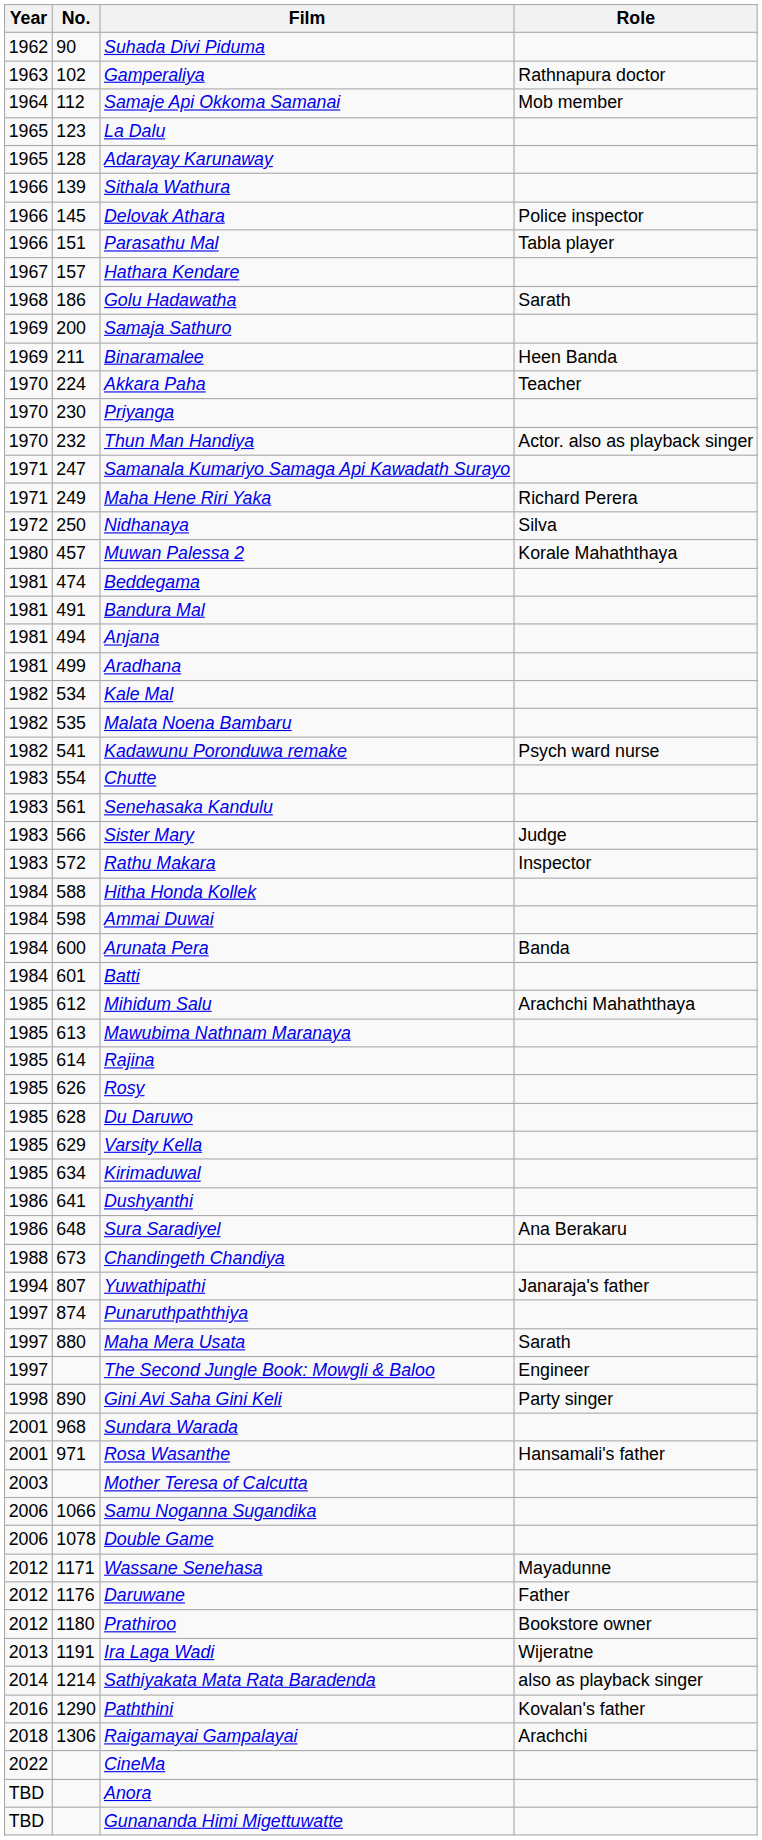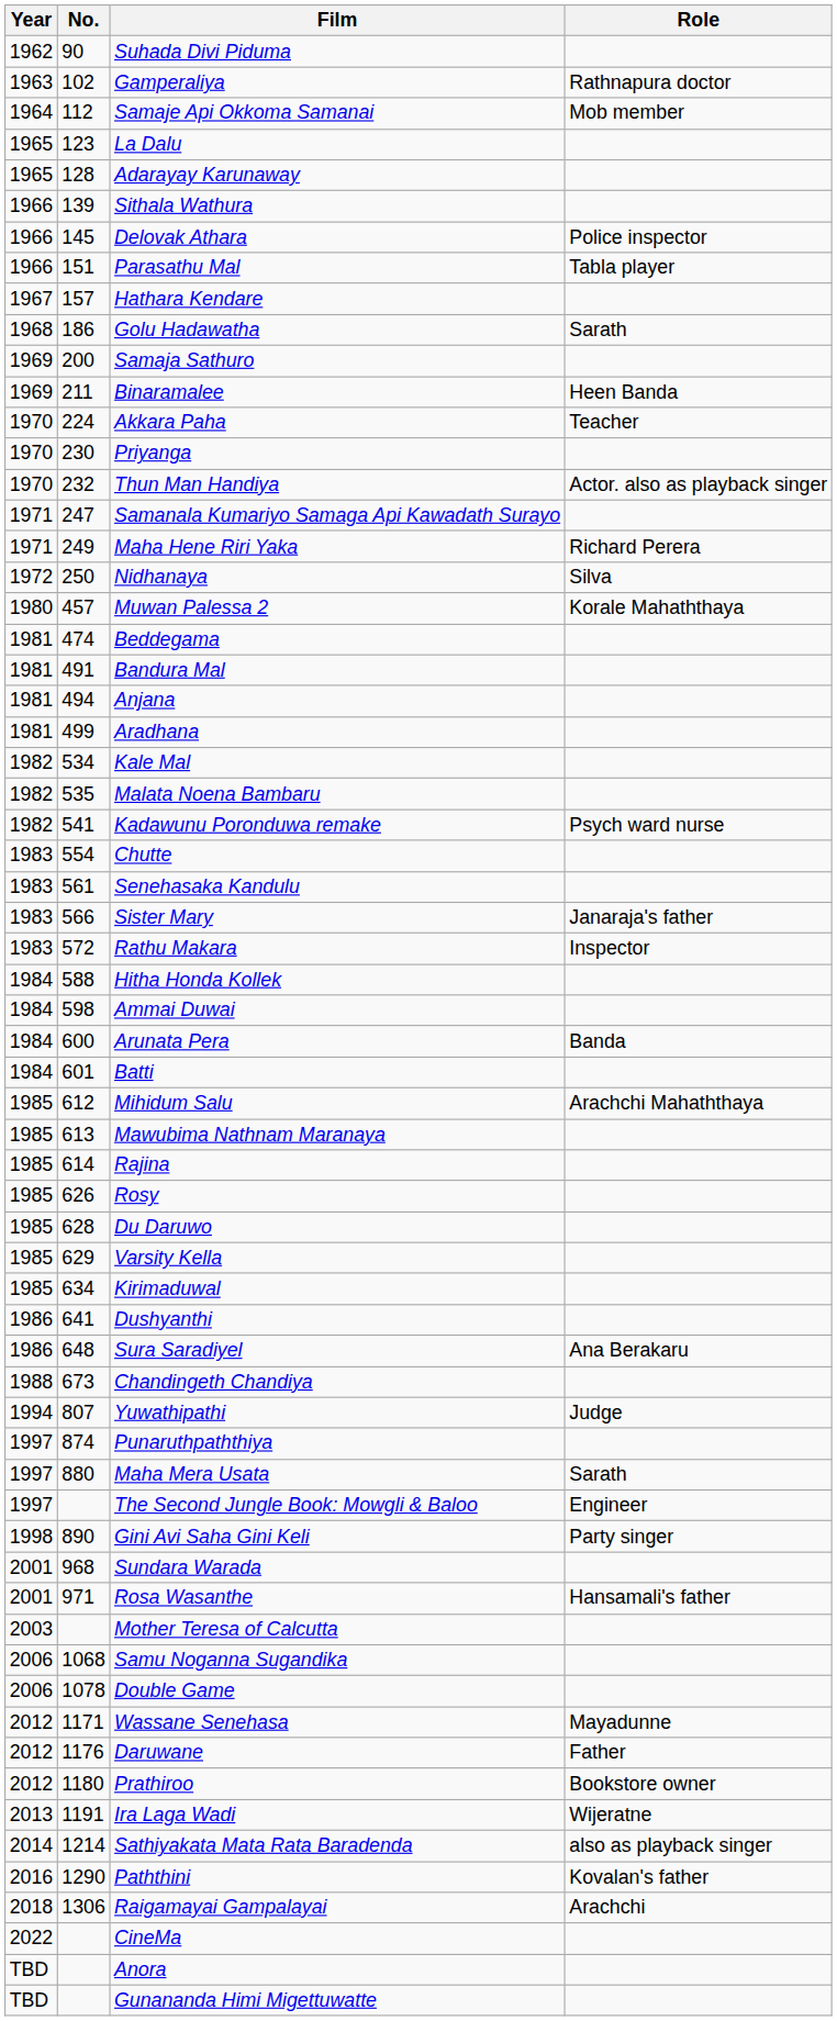 <table class="wikitable">
 <tr>
 <th>Year</th>
 <th>No.</th>
 <th>Film</th>
 <th>Role</th>
 </tr>
 <tr>
 <td>1962</td>
 <td>90</td>
 <td><em><a href='#'>Suhada Divi Piduma</a></em></td>
 <td></td>
 </tr>
 <tr>
 <td>1963</td>
 <td>102</td>
 <td><em><a href='#'>Gamperaliya</a></em></td>
 <td>Rathnapura doctor </td>
 </tr>
 <tr>
 <td>1964</td>
 <td>112</td>
 <td><em><a href='#'>Samaje Api Okkoma Samanai</a></em></td>
 <td>Mob member</td>
 </tr>
 <tr>
 <td>1965</td>
 <td>123</td>
 <td><em><a href='#'>La Dalu</a></em></td>
 <td></td>
 </tr>
 <tr>
 <td>1965</td>
 <td>128</td>
 <td><em><a href='#'>Adarayay Karunaway</a></em></td>
 <td></td>
 </tr>
 <tr>
 <td>1966</td>
 <td>139</td>
 <td><em><a href='#'>Sithala Wathura</a></em></td>
 <td></td>
 </tr>
 <tr>
 <td>1966</td>
 <td>145</td>
 <td><em><a href='#'>Delovak Athara</a></em></td>
 <td>Police inspector</td>
 </tr>
 <tr>
 <td>1966</td>
 <td>151</td>
 <td><em><a href='#'>Parasathu Mal</a></em></td>
 <td>Tabla player </td>
 </tr>
 <tr>
 <td>1967</td>
 <td>157</td>
 <td><em><a href='#'>Hathara Kendare</a></em></td>
 <td></td>
 </tr>
 <tr>
 <td>1968</td>
 <td>186</td>
 <td><em><a href='#'>Golu Hadawatha</a></em></td>
 <td>Sarath</td>
 </tr>
 <tr>
 <td>1969</td>
 <td>200</td>
 <td><em><a href='#'>Samaja Sathuro</a></em></td>
 <td></td>
 </tr>
 <tr>
 <td>1969</td>
 <td>211</td>
 <td><em><a href='#'>Binaramalee</a></em></td>
 <td>Heen Banda </td>
 </tr>
 <tr>
 <td>1970</td>
 <td>224</td>
 <td><em><a href='#'>Akkara Paha</a></em></td>
 <td>Teacher </td>
 </tr>
 <tr>
 <td>1970</td>
 <td>230</td>
 <td><em><a href='#'>Priyanga</a></em></td>
 <td></td>
 </tr>
 <tr>
 <td>1970</td>
 <td>232</td>
 <td><em><a href='#'>Thun Man Handiya</a></em></td>
 <td>Actor. also as playback singer</td>
 </tr>
 <tr>
 <td>1971</td>
 <td>247</td>
 <td><em><a href='#'>Samanala Kumariyo Samaga Api Kawadath Surayo</a></em></td>
 <td></td>
 </tr>
 <tr>
 <td>1971</td>
 <td>249</td>
 <td><em><a href='#'>Maha Hene Riri Yaka</a></em></td>
 <td>Richard Perera</td>
 </tr>
 <tr>
 <td>1972</td>
 <td>250</td>
 <td><em><a href='#'>Nidhanaya</a></em></td>
 <td>Silva </td>
 </tr>
 <tr>
 <td>1980</td>
 <td>457</td>
 <td><em><a href='#'>Muwan Palessa 2</a></em></td>
 <td>Korale Mahaththaya</td>
 </tr>
 <tr>
 <td>1981</td>
 <td>474</td>
 <td><em><a href='#'>Beddegama</a></em></td>
 <td></td>
 </tr>
 <tr>
 <td>1981</td>
 <td>491</td>
 <td><em><a href='#'>Bandura Mal</a></em></td>
 <td></td>
 </tr>
 <tr>
 <td>1981</td>
 <td>494</td>
 <td><em><a href='#'>Anjana</a></em></td>
 <td></td>
 </tr>
 <tr>
 <td>1981</td>
 <td>499</td>
 <td><em><a href='#'>Aradhana</a></em></td>
 <td></td>
 </tr>
 <tr>
 <td>1982</td>
 <td>534</td>
 <td><em><a href='#'>Kale Mal</a></em></td>
 <td></td>
 </tr>
 <tr>
 <td>1982</td>
 <td>535</td>
 <td><em><a href='#'>Malata Noena Bambaru</a></em></td>
 <td></td>
 </tr>
 <tr>
 <td>1982</td>
 <td>541</td>
 <td><em><a href='#'>Kadawunu Poronduwa remake</a></em></td>
 <td>Psych ward nurse</td>
 </tr>
 <tr>
 <td>1983</td>
 <td>554</td>
 <td><em><a href='#'>Chutte</a></em></td>
 <td></td>
 </tr>
 <tr>
 <td>1983</td>
 <td>561</td>
 <td><em><a href='#'>Senehasaka Kandulu</a></em></td>
 <td></td>
 </tr>
 <tr>
 <td>1983</td>
 <td>566</td>
 <td><em><a href='#'>Sister Mary</a></em></td>
-<td>Judge</td>
+<td>Janaraja's father</td>
 </tr>
 <tr>
 <td>1983</td>
 <td>572</td>
 <td><em><a href='#'>Rathu Makara</a></em></td>
 <td>Inspector</td>
 </tr>
 <tr>
 <td>1984</td>
 <td>588</td>
 <td><em><a href='#'>Hitha Honda Kollek</a></em></td>
 <td></td>
 </tr>
 <tr>
 <td>1984</td>
 <td>598</td>
 <td><em><a href='#'>Ammai Duwai</a></em></td>
 <td></td>
 </tr>
 <tr>
 <td>1984</td>
 <td>600</td>
 <td><em><a href='#'>Arunata Pera</a></em></td>
 <td>Banda</td>
 </tr>
 <tr>
 <td>1984</td>
 <td>601</td>
 <td><em><a href='#'>Batti</a></em></td>
 <td></td>
 </tr>
 <tr>
 <td>1985</td>
 <td>612</td>
 <td><em><a href='#'>Mihidum Salu</a></em></td>
 <td>Arachchi Mahaththaya</td>
 </tr>
 <tr>
 <td>1985</td>
 <td>613</td>
 <td><em><a href='#'>Mawubima Nathnam Maranaya</a></em></td>
 <td></td>
 </tr>
 <tr>
 <td>1985</td>
 <td>614</td>
 <td><em><a href='#'>Rajina</a></em></td>
 <td></td>
 </tr>
 <tr>
 <td>1985</td>
 <td>626</td>
 <td><em><a href='#'>Rosy</a></em></td>
 <td></td>
 </tr>
 <tr>
 <td>1985</td>
 <td>628</td>
 <td><em><a href='#'>Du Daruwo</a></em></td>
 <td></td>
 </tr>
 <tr>
 <td>1985</td>
 <td>629</td>
 <td><em><a href='#'>Varsity Kella</a></em></td>
 <td></td>
 </tr>
 <tr>
 <td>1985</td>
 <td>634</td>
 <td><em><a href='#'>Kirimaduwal</a></em></td>
 <td></td>
 </tr>
 <tr>
 <td>1986</td>
 <td>641</td>
 <td><em><a href='#'>Dushyanthi</a></em></td>
 <td></td>
 </tr>
 <tr>
 <td>1986</td>
 <td>648</td>
 <td><em><a href='#'>Sura Saradiyel</a></em></td>
 <td>Ana Berakaru</td>
 </tr>
 <tr>
 <td>1988</td>
 <td>673</td>
 <td><em><a href='#'>Chandingeth Chandiya</a></em></td>
 <td></td>
 </tr>
 <tr>
 <td>1994</td>
 <td>807</td>
 <td><em><a href='#'>Yuwathipathi</a></em></td>
-<td>Janaraja's father</td>
+<td>Judge</td>
 </tr>
 <tr>
 <td>1997</td>
 <td>874</td>
 <td><em><a href='#'>Punaruthpaththiya</a></em></td>
 <td></td>
 </tr>
 <tr>
 <td>1997</td>
 <td>880</td>
 <td><em><a href='#'>Maha Mera Usata</a></em></td>
 <td>Sarath</td>
 </tr>
 <tr>
 <td>1997</td>
 <td></td>
 <td><em><a href='#'>The Second Jungle Book: Mowgli & Baloo</a></em></td>
 <td>Engineer</td>
 </tr>
 <tr>
 <td>1998</td>
 <td>890</td>
 <td><em><a href='#'>Gini Avi Saha Gini Keli</a></em></td>
 <td>Party singer</td>
 </tr>
 <tr>
 <td>2001</td>
 <td>968</td>
 <td><em><a href='#'>Sundara Warada</a></em></td>
 <td></td>
 </tr>
 <tr>
 <td>2001</td>
 <td>971</td>
 <td><em><a href='#'>Rosa Wasanthe</a></em></td>
 <td>Hansamali's father</td>
 </tr>
 <tr>
 <td>2003</td>
 <td></td>
 <td><em><a href='#'>Mother Teresa of Calcutta</a></em></td>
 <td></td>
 </tr>
 <tr>
 <td>2006</td>
-<td>1066</td>
+<td>1068</td>
 <td><em><a href='#'>Samu Noganna Sugandika</a></em></td>
 <td></td>
 </tr>
 <tr>
 <td>2006</td>
 <td>1078</td>
 <td><em><a href='#'>Double Game</a></em></td>
 <td></td>
 </tr>
 <tr>
 <td>2012</td>
 <td>1171</td>
 <td><em><a href='#'>Wassane Senehasa</a></em></td>
 <td>Mayadunne</td>
 </tr>
 <tr>
 <td>2012</td>
 <td>1176</td>
 <td><em><a href='#'>Daruwane</a></em></td>
 <td>Father</td>
 </tr>
 <tr>
 <td>2012</td>
 <td>1180</td>
 <td><em><a href='#'>Prathiroo</a></em></td>
 <td>Bookstore owner</td>
 </tr>
 <tr>
 <td>2013</td>
 <td>1191</td>
 <td><em><a href='#'>Ira Laga Wadi</a></em></td>
 <td>Wijeratne</td>
 </tr>
 <tr>
 <td>2014</td>
 <td>1214</td>
 <td><em><a href='#'>Sathiyakata Mata Rata Baradenda</a></em></td>
 <td>also as playback singer</td>
 </tr>
 <tr>
 <td>2016</td>
 <td>1290</td>
 <td><em><a href='#'>Paththini</a></em></td>
 <td>Kovalan's father</td>
 </tr>
 <tr>
 <td>2018</td>
 <td>1306</td>
 <td><em><a href='#'>Raigamayai Gampalayai</a></em></td>
 <td>Arachchi</td>
 </tr>
 <tr>
 <td>2022</td>
 <td></td>
 <td><em><a href='#'>CineMa</a></em></td>
 <td></td>
 </tr>
 <tr>
 <td>TBD</td>
 <td></td>
 <td><em><a href='#'>Anora</a></em></td>
 <td></td>
 </tr>
 <tr>
 <td>TBD</td>
 <td></td>
 <td><em><a href='#'>Gunananda Himi Migettuwatte</a></em></td>
 <td></td>
 </tr>
 </table>
